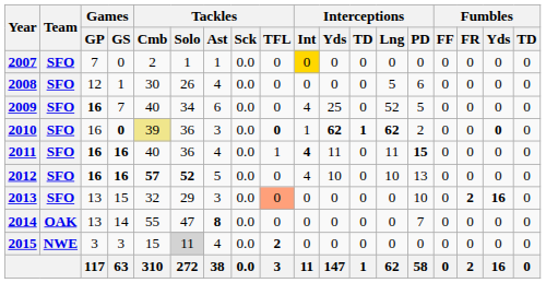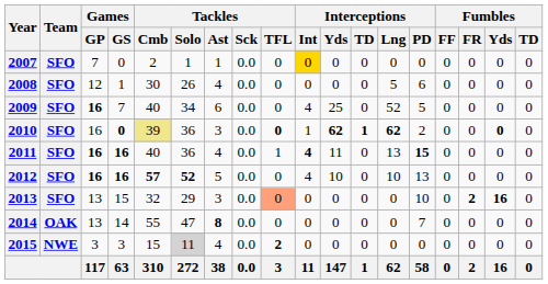 <table class="wikitable" style="text-align:center">
 <tr>
 <th rowspan="2">Year</th>
 <th rowspan="2">Team</th>
 <th colspan="2">Games</th>
 <th colspan="5">Tackles</th>
 <th colspan="5">Interceptions</th>
 <th colspan="4">Fumbles</th>
 </tr>
 <tr>
 <th>GP</th>
 <th>GS</th>
 <th>Cmb</th>
 <th>Solo</th>
 <th>Ast</th>
 <th>Sck</th>
 <th>TFL</th>
 <th>Int</th>
 <th>Yds</th>
 <th>TD</th>
 <th>Lng</th>
 <th>PD</th>
 <th>FF</th>
 <th>FR</th>
 <th>Yds</th>
 <th>TD</th>
 </tr>
 <tr>
 <th><a href='#'>2007</a></th>
 <th><a href='#'>SFO</a></th>
 <td>7</td>
 <td>0</td>
 <td>2</td>
 <td>1</td>
 <td>1</td>
 <td>0.0</td>
 <td>0</td>
 <td style="background: gold;">0</td>
 <td>0</td>
 <td>0</td>
 <td>0</td>
 <td>0</td>
 <td>0</td>
 <td>0</td>
 <td>0</td>
 <td>0</td>
 </tr>
 <tr>
 <th><a href='#'>2008</a></th>
 <th><a href='#'>SFO</a></th>
 <td>12</td>
 <td>1</td>
 <td>30</td>
 <td>26</td>
 <td>4</td>
 <td>0.0</td>
 <td>0</td>
 <td>0</td>
 <td>0</td>
 <td>0</td>
 <td>5</td>
 <td>6</td>
 <td>0</td>
 <td>0</td>
 <td>0</td>
 <td>0</td>
 </tr>
 <tr>
 <th><a href='#'>2009</a></th>
 <th><a href='#'>SFO</a></th>
 <td><strong>16</strong></td>
 <td>7</td>
 <td>40</td>
 <td>34</td>
 <td>6</td>
 <td>0.0</td>
 <td>0</td>
 <td>4</td>
 <td>25</td>
 <td>0</td>
 <td>52</td>
 <td>5</td>
 <td>0</td>
 <td>0</td>
 <td>0</td>
 <td>0</td>
 </tr>
 <tr>
 <th><a href='#'>2010</a></th>
 <th><a href='#'>SFO</a></th>
 <td>16</td>
 <td><strong>0</strong></td>
 <td style="background: khaki;">39</td>
 <td>36</td>
 <td>3</td>
 <td>0.0</td>
 <td><strong>0</strong></td>
 <td>1</td>
 <td><strong>62</strong></td>
 <td><strong>1</strong></td>
 <td><strong>62</strong></td>
 <td>2</td>
 <td>0</td>
 <td>0</td>
 <td><strong>0</strong></td>
 <td>0</td>
 </tr>
 <tr>
 <th><a href='#'>2011</a></th>
 <th><a href='#'>SFO</a></th>
 <td><strong>16</strong></td>
 <td><strong>16</strong></td>
 <td>40</td>
 <td>36</td>
 <td>4</td>
 <td>0.0</td>
 <td>1</td>
 <td><strong>4</strong></td>
 <td>11</td>
 <td>0</td>
-<td>11</td>
+<td>13</td>
 <td><strong>15</strong></td>
 <td>0</td>
 <td>0</td>
 <td>0</td>
 <td>0</td>
 </tr>
 <tr>
 <th><a href='#'>2012</a></th>
 <th><a href='#'>SFO</a></th>
 <td><strong>16</strong></td>
 <td><strong>16</strong></td>
 <td><strong>57</strong></td>
 <td><strong>52</strong></td>
 <td>5</td>
 <td>0.0</td>
 <td>0</td>
 <td>4</td>
 <td>10</td>
 <td>0</td>
 <td>10</td>
 <td>13</td>
 <td>0</td>
 <td>0</td>
 <td>0</td>
 <td>0</td>
 </tr>
 <tr>
 <th><a href='#'>2013</a></th>
 <th><a href='#'>SFO</a></th>
 <td>13</td>
 <td>15</td>
 <td>32</td>
 <td>29</td>
 <td>3</td>
 <td>0.0</td>
 <td style="background: lightsalmon;">0</td>
 <td>0</td>
 <td>0</td>
 <td>0</td>
 <td>0</td>
 <td>10</td>
 <td>0</td>
 <td><strong>2</strong></td>
 <td><strong>16</strong></td>
 <td>0</td>
 </tr>
 <tr>
 <th><a href='#'>2014</a></th>
 <th><a href='#'>OAK</a></th>
 <td>13</td>
 <td>14</td>
 <td>55</td>
 <td>47</td>
 <td><strong>8</strong></td>
 <td>0.0</td>
 <td>0</td>
 <td>0</td>
 <td>0</td>
 <td>0</td>
 <td>0</td>
 <td>7</td>
 <td>0</td>
 <td>0</td>
 <td>0</td>
 <td>0</td>
 </tr>
 <tr>
 <th><a href='#'>2015</a></th>
 <th><a href='#'>NWE</a></th>
 <td>3</td>
 <td>3</td>
 <td>15</td>
 <td style="background: lightgrey;">11</td>
 <td>4</td>
 <td>0.0</td>
 <td><strong>2</strong></td>
 <td>0</td>
 <td>0</td>
 <td>0</td>
 <td>0</td>
 <td>0</td>
 <td>0</td>
 <td>0</td>
 <td>0</td>
 <td>0</td>
 </tr>
 <tr>
 <th colspan="2"></th>
 <th>117</th>
 <th>63</th>
 <th>310</th>
 <th>272</th>
 <th>38</th>
 <th>0.0</th>
 <th>3</th>
 <th>11</th>
 <th>147</th>
 <th>1</th>
 <th>62</th>
 <th>58</th>
 <th>0</th>
 <th>2</th>
 <th>16</th>
 <th>0</th>
 </tr>
 </table>
